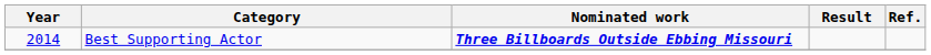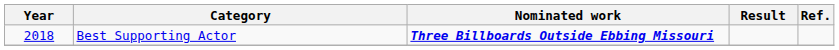 <table class=wikitable>
 <tr>
 <th scope="col" style="width:5em;">Year</th>
 <th scope="col" style="width:26em;">Category</th>
 <th scope="col" style="width:25em;">Nominated work</th>
 <th scope="col" style="width:5em;">Result</th>
 <th>Ref.</th>
 </tr>
 <tr>
-<td style="text-align:center;"><a href='#'>2014</a></td>
+<td style="text-align:center;"><a href='#'>2018</a></td>
 <td><a href='#'>Best Supporting Actor</a></td>
 <td><strong><em><a href='#'>Three Billboards Outside Ebbing Missouri</a></em></strong></td>
 <td></td>
 <td></td>
 </tr>
 <tr>
 </tr>
 </table>
